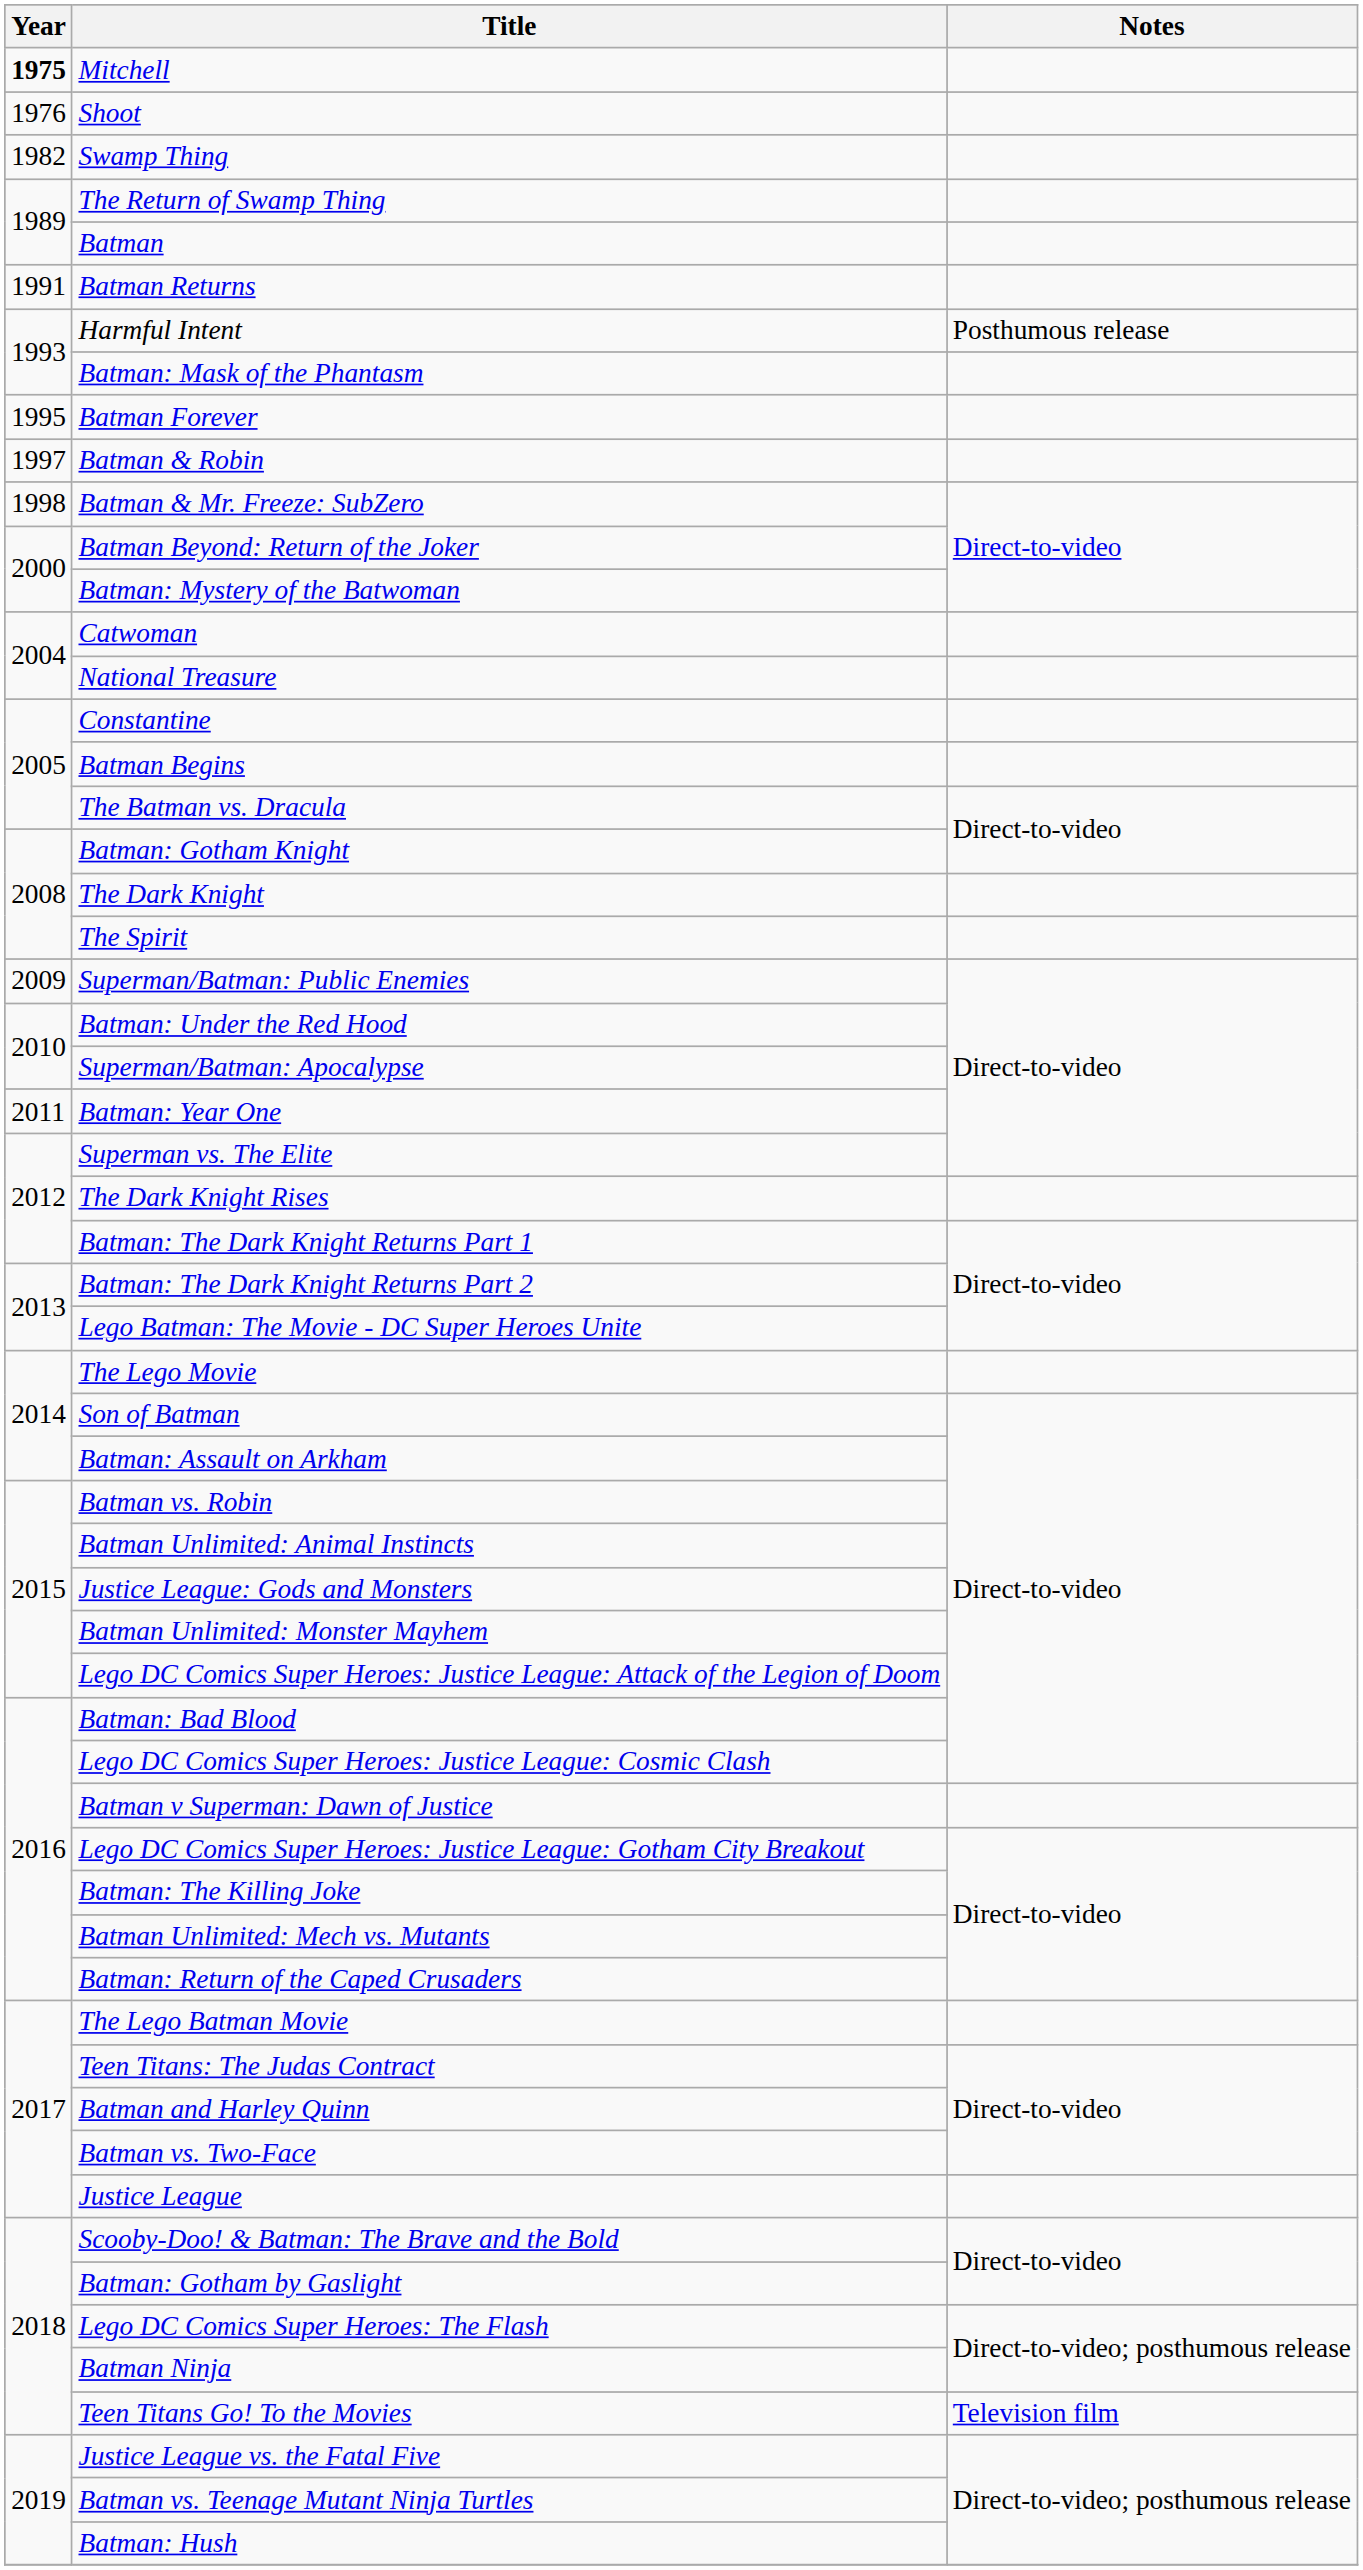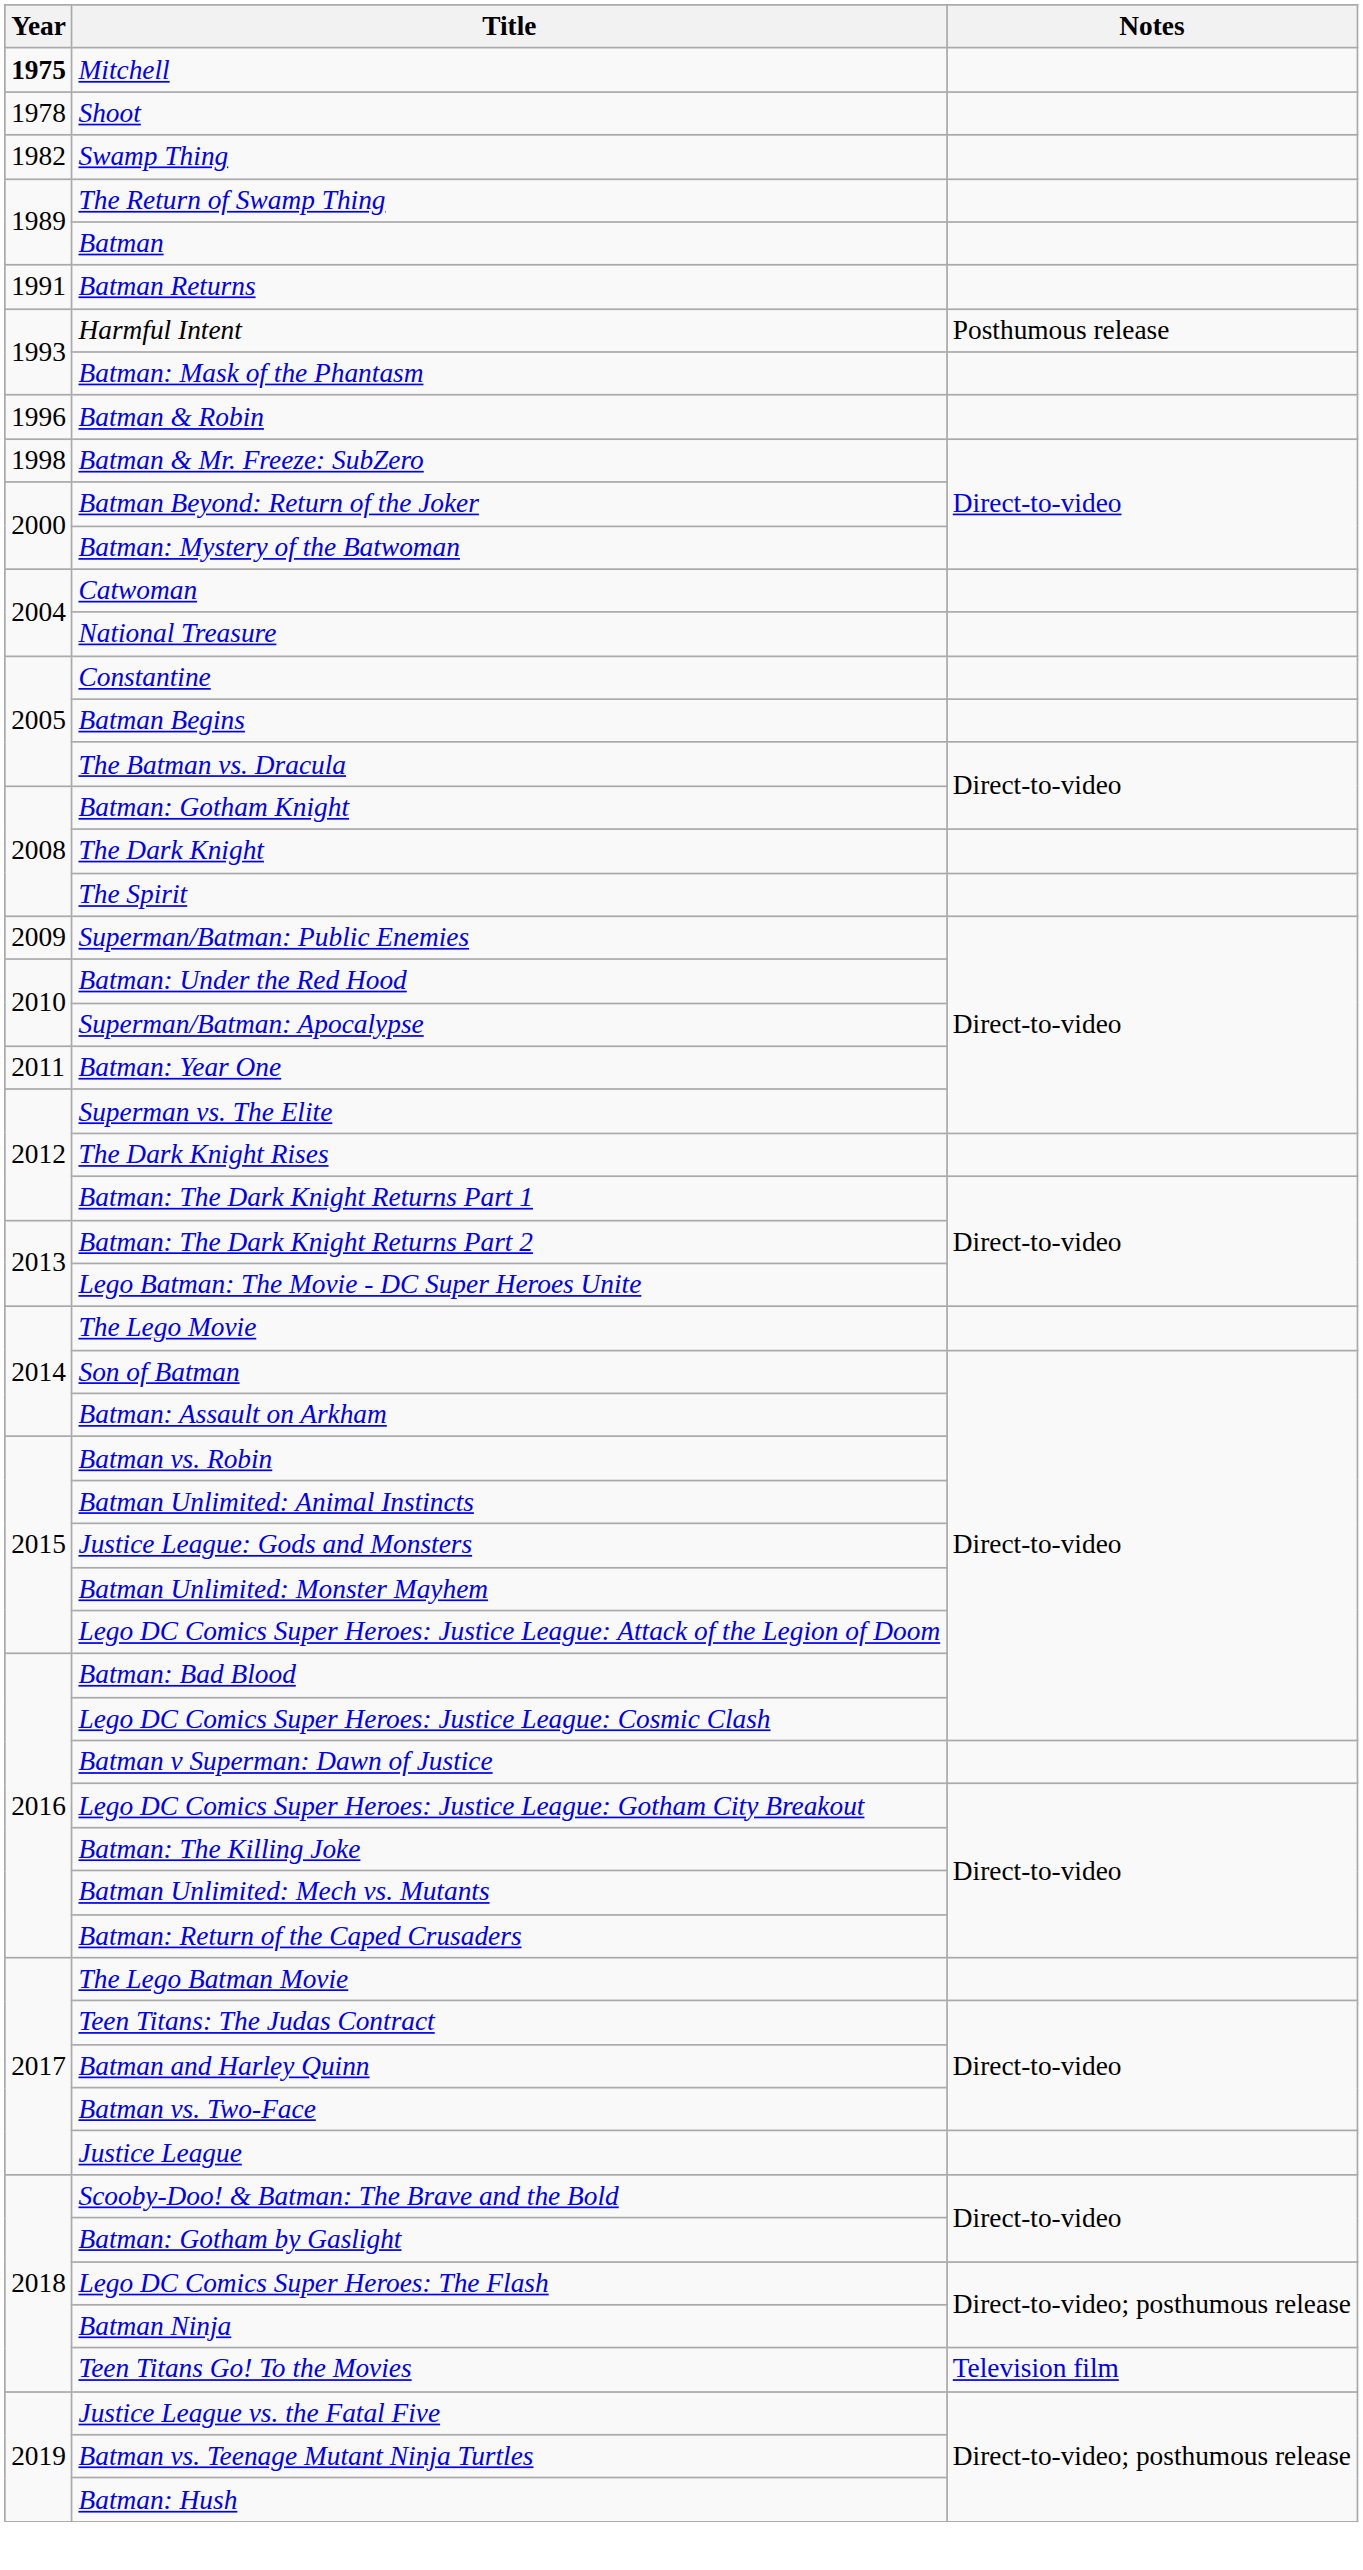 <table class="wikitable sortable plainrowheaders" style="white-space:nowrap">
 <tr>
 <th>Year</th>
 <th>Title</th>
 <th>Notes</th>
 </tr>
 <tr>
 <td><strong>1975</strong></td>
 <td><em><a href='#'>Mitchell</a></em></td>
 <td></td>
 </tr>
 <tr>
-<td>1976</td>
+<td>1978</td>
 <td><em><a href='#'>Shoot</a></em></td>
 <td></td>
 </tr>
 <tr>
 <td>1982</td>
 <td><em><a href='#'>Swamp Thing</a></em></td>
 <td></td>
 </tr>
 <tr>
 <td rowspan=2>1989</td>
 <td><em><a href='#'>The Return of Swamp Thing</a></em></td>
 <td></td>
 </tr>
 <tr>
 <td><em><a href='#'>Batman</a></em></td>
 <td></td>
 </tr>
 <tr>
 <td>1991</td>
 <td><em><a href='#'>Batman Returns</a></em></td>
 <td></td>
 </tr>
 <tr>
 <td rowspan=2>1993</td>
 <td><em>Harmful Intent</em></td>
 <td>Posthumous release</td>
 </tr>
 <tr>
 <td><em><a href='#'>Batman: Mask of the Phantasm</a></em></td>
 <td></td>
 </tr>
 <tr>
-<td>1995</td>
-<td><em><a href='#'>Batman Forever</a></em></td>
-<td></td>
-</tr>
-<tr>
-<td>1997</td>
+<td>1996</td>
 <td><em><a href='#'>Batman & Robin</a></em></td>
 <td></td>
 </tr>
 <tr>
 <td>1998</td>
 <td><em><a href='#'>Batman & Mr. Freeze: SubZero</a></em></td>
 <td rowspan=3><a href='#'>Direct-to-video</a></td>
 </tr>
 <tr>
 <td rowspan=2>2000</td>
 <td><em><a href='#'>Batman Beyond: Return of the Joker</a></em></td>
 </tr>
 <tr>
 <td><em><a href='#'>Batman: Mystery of the Batwoman</a></em></td>
 </tr>
 <tr>
 <td rowspan=2>2004</td>
 <td><em><a href='#'>Catwoman</a></em></td>
 <td></td>
 </tr>
 <tr>
 <td><em><a href='#'>National Treasure</a></em></td>
 <td></td>
 </tr>
 <tr>
 <td rowspan=3>2005</td>
 <td><em><a href='#'>Constantine</a></em></td>
 <td></td>
 </tr>
 <tr>
 <td><em><a href='#'>Batman Begins</a></em></td>
 <td></td>
 </tr>
 <tr>
 <td><em><a href='#'>The Batman vs. Dracula</a></em></td>
 <td rowspan=2>Direct-to-video</td>
 </tr>
 <tr>
 <td rowspan=3>2008</td>
 <td><em><a href='#'>Batman: Gotham Knight</a></em></td>
 </tr>
 <tr>
 <td><em><a href='#'>The Dark Knight</a></em></td>
 <td></td>
 </tr>
 <tr>
 <td><em><a href='#'>The Spirit</a></em></td>
 <td></td>
 </tr>
 <tr>
 <td>2009</td>
 <td><em><a href='#'>Superman/Batman: Public Enemies</a></em></td>
 <td rowspan=5>Direct-to-video</td>
 </tr>
 <tr>
 <td rowspan=2>2010</td>
 <td><em><a href='#'>Batman: Under the Red Hood</a></em></td>
 </tr>
 <tr>
 <td><em><a href='#'>Superman/Batman: Apocalypse</a></em></td>
 </tr>
 <tr>
 <td>2011</td>
 <td><em><a href='#'>Batman: Year One</a></em></td>
 </tr>
 <tr>
 <td rowspan=3>2012</td>
 <td><em><a href='#'>Superman vs. The Elite</a></em></td>
 </tr>
 <tr>
 <td><em><a href='#'>The Dark Knight Rises</a></em></td>
 <td></td>
 </tr>
 <tr>
 <td><em><a href='#'>Batman: The Dark Knight Returns Part 1</a></em></td>
 <td rowspan=3>Direct-to-video</td>
 </tr>
 <tr>
 <td rowspan=2>2013</td>
 <td><em><a href='#'>Batman: The Dark Knight Returns Part 2</a></em></td>
 </tr>
 <tr>
 <td><em><a href='#'>Lego Batman: The Movie - DC Super Heroes Unite</a></em></td>
 </tr>
 <tr>
 <td rowspan=3>2014</td>
 <td><em><a href='#'>The Lego Movie</a></em></td>
 <td></td>
 </tr>
 <tr>
 <td><em><a href='#'>Son of Batman</a></em></td>
 <td rowspan=9>Direct-to-video</td>
 </tr>
 <tr>
 <td><em><a href='#'>Batman: Assault on Arkham</a></em></td>
 </tr>
 <tr>
 <td rowspan=5>2015</td>
 <td><em><a href='#'>Batman vs. Robin</a></em></td>
 </tr>
 <tr>
 <td><em><a href='#'>Batman Unlimited: Animal Instincts</a></em></td>
 </tr>
 <tr>
 <td><em><a href='#'>Justice League: Gods and Monsters</a></em></td>
 </tr>
 <tr>
 <td><em><a href='#'>Batman Unlimited: Monster Mayhem</a></em></td>
 </tr>
 <tr>
 <td><em><a href='#'>Lego DC Comics Super Heroes: Justice League: Attack of the Legion of Doom</a></em></td>
 </tr>
 <tr>
 <td rowspan=7>2016</td>
 <td><em><a href='#'>Batman: Bad Blood</a></em></td>
 </tr>
 <tr>
 <td><em><a href='#'>Lego DC Comics Super Heroes: Justice League: Cosmic Clash</a></em></td>
 </tr>
 <tr>
 <td><em><a href='#'>Batman v Superman: Dawn of Justice</a></em></td>
 <td></td>
 </tr>
 <tr>
 <td><em><a href='#'>Lego DC Comics Super Heroes: Justice League: Gotham City Breakout</a></em></td>
 <td rowspan=4>Direct-to-video</td>
 </tr>
 <tr>
 <td><em><a href='#'>Batman: The Killing Joke</a></em></td>
 </tr>
 <tr>
 <td><em><a href='#'>Batman Unlimited: Mech vs. Mutants</a></em></td>
 </tr>
 <tr>
 <td><em><a href='#'>Batman: Return of the Caped Crusaders</a></em></td>
 </tr>
 <tr>
 <td rowspan=5>2017</td>
 <td><em><a href='#'>The Lego Batman Movie</a></em></td>
 <td></td>
 </tr>
 <tr>
 <td><em><a href='#'>Teen Titans: The Judas Contract</a></em></td>
 <td rowspan=3>Direct-to-video</td>
 </tr>
 <tr>
 <td><em><a href='#'>Batman and Harley Quinn</a></em></td>
 </tr>
 <tr>
 <td><em><a href='#'>Batman vs. Two-Face</a></em></td>
 </tr>
 <tr>
 <td><em><a href='#'>Justice League</a></em></td>
 <td></td>
 </tr>
 <tr>
 <td rowspan=5>2018</td>
 <td><em><a href='#'>Scooby-Doo! & Batman: The Brave and the Bold</a></em></td>
 <td rowspan=2>Direct-to-video</td>
 </tr>
 <tr>
 <td><em><a href='#'>Batman: Gotham by Gaslight</a></em></td>
 </tr>
 <tr>
 <td><em><a href='#'>Lego DC Comics Super Heroes: The Flash</a></em></td>
 <td rowspan=2>Direct-to-video; posthumous release</td>
 </tr>
 <tr>
 <td><em><a href='#'>Batman Ninja</a></em></td>
 </tr>
 <tr>
 <td><em><a href='#'>Teen Titans Go! To the Movies</a></em></td>
 <td><a href='#'>Television film</a></td>
 </tr>
 <tr>
 <td rowspan=3>2019</td>
 <td><em><a href='#'>Justice League vs. the Fatal Five</a></em></td>
 <td rowspan=3>Direct-to-video; posthumous release</td>
 </tr>
 <tr>
 <td><em><a href='#'>Batman vs. Teenage Mutant Ninja Turtles</a></em></td>
 </tr>
 <tr>
 <td><em><a href='#'>Batman: Hush</a></em></td>
 </tr>
 <tr>
 </tr>
 </table>
